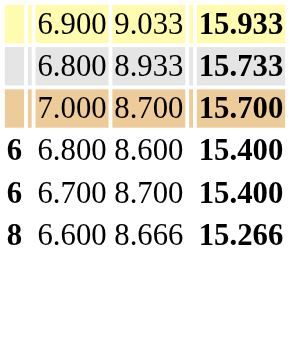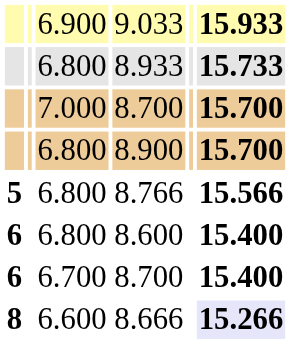 <table>
 <tr style="background:#fffcaf;">
 <th scope=row style="text-align:center"></th>
 <td style="text-align:left;"></td>
 <td>6.900</td>
 <td>9.033</td>
 <td></td>
 <td><strong>15.933</strong></td>
 </tr>
 <tr style="background:#e5e5e5;">
 <th scope=row style="text-align:center"></th>
 <td style="text-align:left;"></td>
 <td>6.800</td>
 <td>8.933</td>
 <td></td>
 <td><strong>15.733</strong></td>
 </tr>
 <tr style="background:#ec9;">
 <th scope=row style="text-align:center"></th>
 <td style="text-align:left;"></td>
 <td>7.000</td>
 <td>8.700</td>
 <td></td>
 <td><strong>15.700</strong></td>
 </tr>
+<tr style="background:#ec9;">
+<th scope=row style="text-align:center"></th>
+<td style="text-align:left;"></td>
+<td>6.800</td>
+<td>8.900</td>
+<td></td>
+<td><strong>15.700</strong></td>
+</tr>
+<tr>
+<th scope=row style="text-align:center">5</th>
+<td style="text-align:left;"></td>
+<td>6.800</td>
+<td>8.766</td>
+<td></td>
+<td><strong>15.566</strong></td>
+</tr>
 <tr>
 <th scope=row style="text-align:center">6</th>
 <td style="text-align:left;"></td>
 <td>6.800</td>
 <td>8.600</td>
 <td></td>
 <td><strong>15.400</strong></td>
 </tr>
 <tr>
 <th scope=row style="text-align:center">6</th>
 <td style="text-align:left;"></td>
 <td>6.700</td>
 <td>8.700</td>
 <td></td>
 <td><strong>15.400</strong></td>
 </tr>
 <tr>
 <th scope=row style="text-align:center">8</th>
 <td style="text-align:left;"></td>
 <td>6.600</td>
 <td>8.666</td>
 <td></td>
-<td><strong>15.266</strong></td>
+<td style="background: lavender;"><strong>15.266</strong></td>
 </tr>
 </table>
